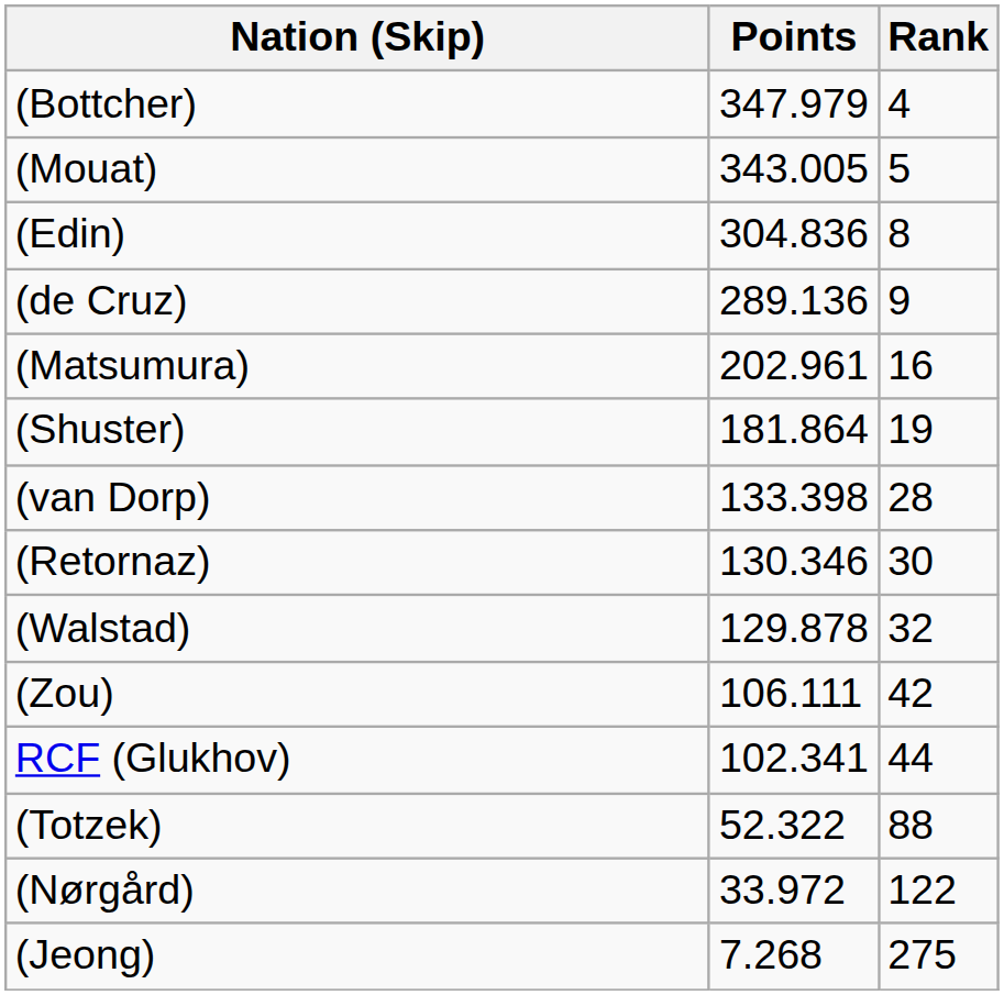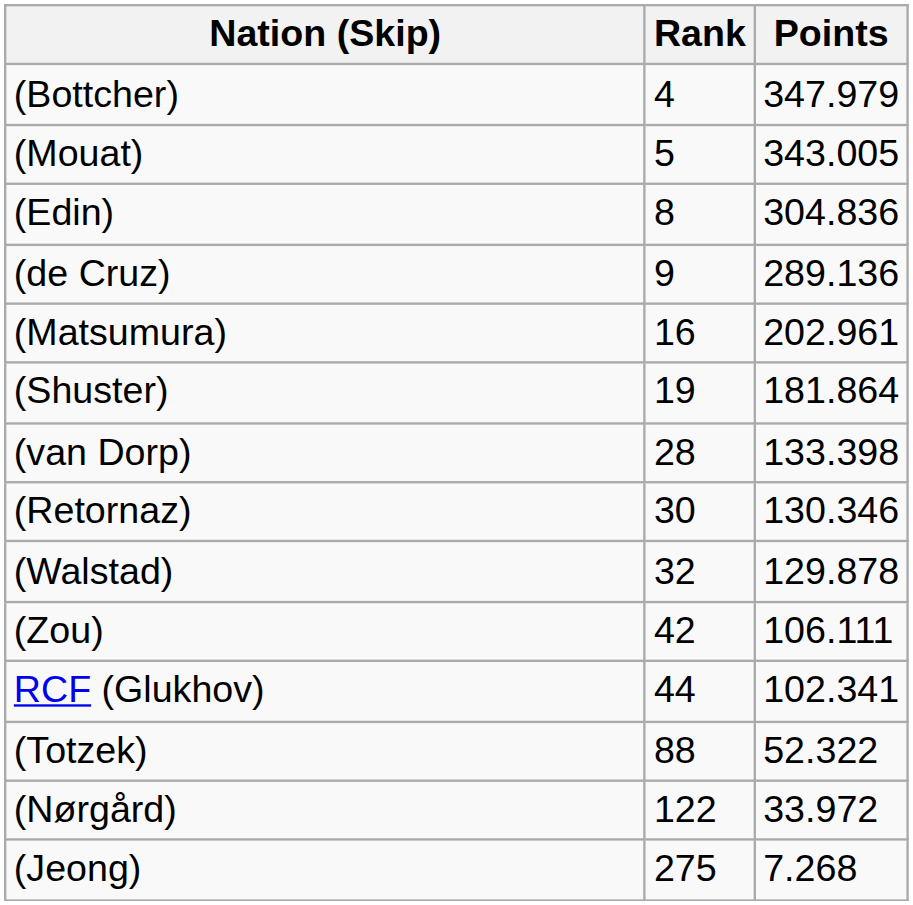 <table class="wikitable">
 <tr>
 <th width=265>Nation (Skip)</th>
+<th width=15>Rank</th>
 <th width=15>Points</th>
-<th width=15>Rank</th>
 </tr>
 <tr>
 <td> (Bottcher)</td>
+<td>4</td>
 <td>347.979</td>
-<td>4</td>
 </tr>
 <tr>
 <td> (Mouat)</td>
+<td>5</td>
 <td>343.005</td>
-<td>5</td>
 </tr>
 <tr>
 <td> (Edin)</td>
+<td>8</td>
 <td>304.836</td>
-<td>8</td>
 </tr>
 <tr>
 <td> (de Cruz)</td>
+<td>9</td>
 <td>289.136</td>
-<td>9</td>
 </tr>
 <tr>
 <td> (Matsumura)</td>
+<td>16</td>
 <td>202.961</td>
-<td>16</td>
 </tr>
 <tr>
 <td> (Shuster)</td>
+<td>19</td>
 <td>181.864</td>
-<td>19</td>
 </tr>
 <tr>
 <td> (van Dorp)</td>
+<td>28</td>
 <td>133.398</td>
-<td>28</td>
 </tr>
 <tr>
 <td> (Retornaz)</td>
+<td>30</td>
 <td>130.346</td>
-<td>30</td>
 </tr>
 <tr>
 <td> (Walstad)</td>
+<td>32</td>
 <td>129.878</td>
-<td>32</td>
 </tr>
 <tr>
 <td> (Zou)</td>
+<td>42</td>
 <td>106.111</td>
-<td>42</td>
 </tr>
 <tr>
 <td> <a href='#'>RCF</a> (Glukhov)</td>
+<td>44</td>
 <td>102.341</td>
-<td>44</td>
 </tr>
 <tr>
 <td> (Totzek)</td>
+<td>88</td>
 <td>52.322</td>
-<td>88</td>
 </tr>
 <tr>
 <td> (Nørgård)</td>
+<td>122</td>
 <td>33.972</td>
-<td>122</td>
 </tr>
 <tr>
 <td> (Jeong)</td>
+<td>275</td>
 <td>7.268</td>
-<td>275</td>
 </tr>
 </table>
